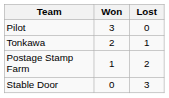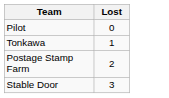 <table class="wikitable">
 <tr>
 <th width=140px>Team</th>
-<th width=50px>Won</th>
 <th width=50px>Lost</th>
 </tr>
 <tr>
 <td>Pilot</td>
-<td align=center>3</td>
 <td align=center>0</td>
 </tr>
 <tr>
 <td>Tonkawa</td>
-<td align=center>2</td>
 <td align=center>1</td>
 </tr>
 <tr>
 <td>Postage Stamp Farm</td>
-<td align=center>1</td>
 <td align=center>2</td>
 </tr>
 <tr>
 <td>Stable Door</td>
-<td align=center>0</td>
 <td align=center>3</td>
 </tr>
 </table>
